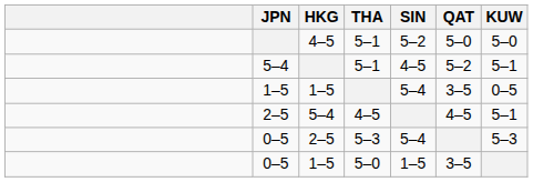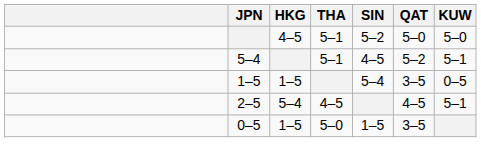 <table class="wikitable" style="text-align:center">
 <tr>
 <th width="250"> </th>
 <th width="40">JPN</th>
 <th width="40">HKG</th>
 <th width="40">THA</th>
 <th width="40">SIN</th>
 <th width="40">QAT</th>
 <th width="40">KUW</th>
 </tr>
 <tr>
 <td align=left></td>
 <th></th>
 <td>4–5</td>
 <td>5–1</td>
 <td>5–2</td>
 <td>5–0</td>
 <td>5–0</td>
 </tr>
 <tr>
 <td align=left></td>
 <td>5–4</td>
 <th></th>
 <td>5–1</td>
 <td>4–5</td>
 <td>5–2</td>
 <td>5–1</td>
 </tr>
 <tr>
 <td align=left></td>
 <td>1–5</td>
 <td>1–5</td>
 <th></th>
 <td>5–4</td>
 <td>3–5</td>
 <td>0–5</td>
 </tr>
 <tr>
 <td align=left></td>
 <td>2–5</td>
 <td>5–4</td>
 <td>4–5</td>
 <th></th>
 <td>4–5</td>
 <td>5–1</td>
 </tr>
 <tr>
 <td align=left></td>
 <td>0–5</td>
-<td>2–5</td>
-<td>5–3</td>
-<td>5–4</td>
-<th></th>
-<td>5–3</td>
-</tr>
-<tr>
-<td align=left></td>
-<td>0–5</td>
 <td>1–5</td>
 <td>5–0</td>
 <td>1–5</td>
 <td>3–5</td>
 <th></th>
 </tr>
 </table>
